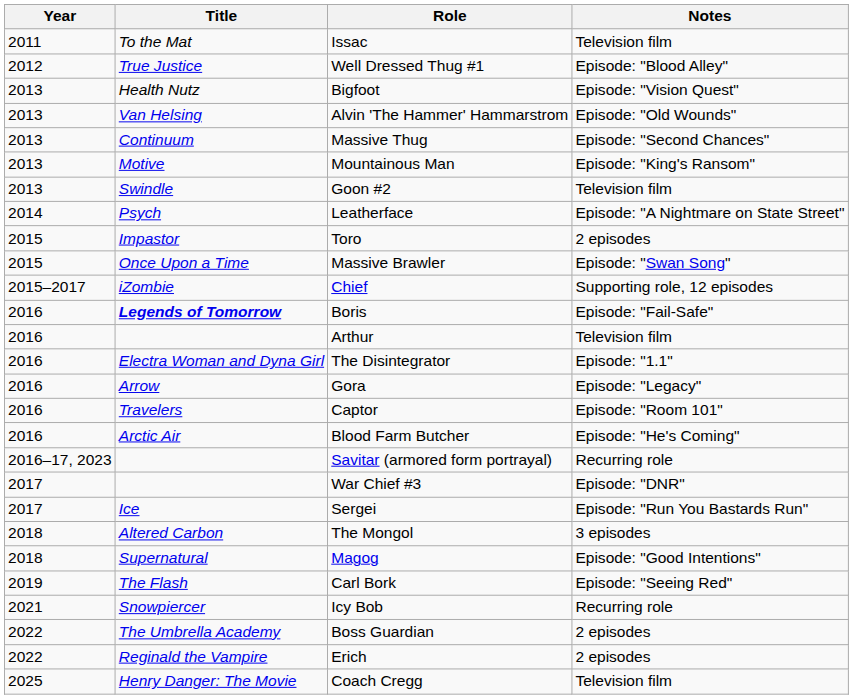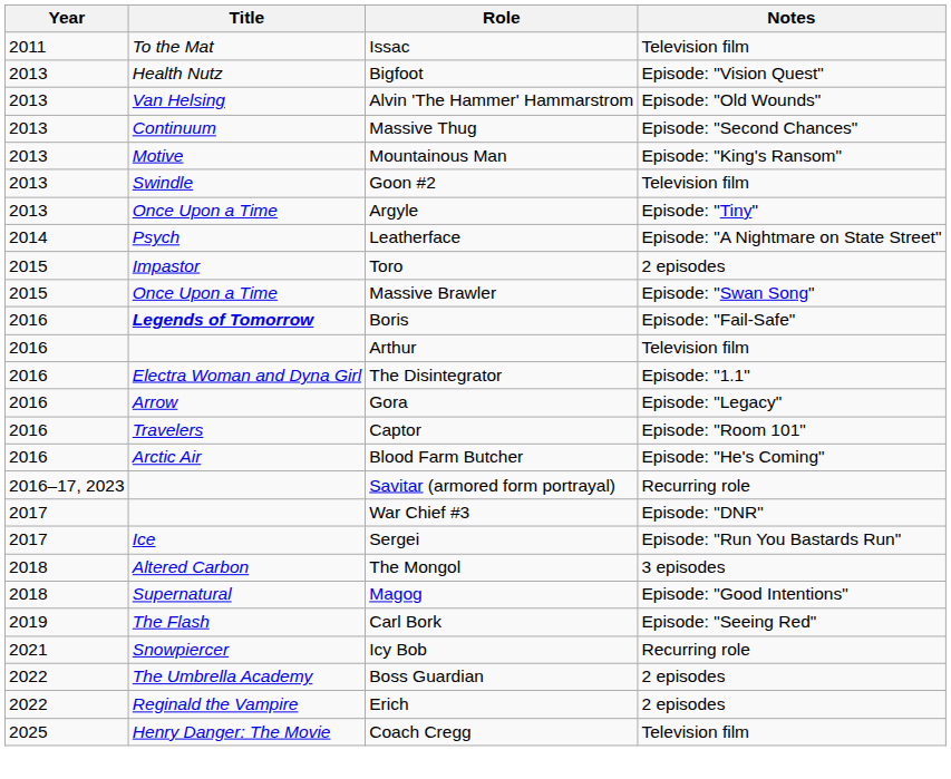 <table class="wikitable sortable">
 <tr>
 <th>Year</th>
 <th>Title</th>
 <th>Role</th>
 <th class="unsortable">Notes</th>
 </tr>
 <tr>
 <td>2011</td>
 <td><em>To the Mat</em></td>
 <td>Issac</td>
 <td>Television film</td>
-</tr>
-<tr>
-<td>2012</td>
-<td><em><a href='#'>True Justice</a></em></td>
-<td>Well Dressed Thug #1</td>
-<td>Episode: "Blood Alley"</td>
 </tr>
 <tr>
 <td>2013</td>
 <td><em>Health Nutz</em></td>
 <td>Bigfoot</td>
 <td>Episode: "Vision Quest"</td>
 </tr>
 <tr>
 <td>2013</td>
 <td><em><a href='#'>Van Helsing</a></em></td>
 <td>Alvin 'The Hammer' Hammarstrom</td>
 <td>Episode: "Old Wounds"</td>
 </tr>
 <tr>
 <td>2013</td>
 <td><em><a href='#'>Continuum</a></em></td>
 <td>Massive Thug</td>
 <td>Episode: "Second Chances"</td>
 </tr>
 <tr>
 <td>2013</td>
 <td><em><a href='#'>Motive</a></em></td>
 <td>Mountainous Man</td>
 <td>Episode: "King's Ransom"</td>
 </tr>
 <tr>
 <td>2013</td>
 <td><em><a href='#'>Swindle</a></em></td>
 <td>Goon #2</td>
 <td>Television film</td>
 </tr>
 <tr>
+<td>2013</td>
+<td><em><a href='#'>Once Upon a Time</a></em></td>
+<td>Argyle</td>
+<td>Episode: "<a href='#'>Tiny</a>"</td>
+</tr>
+<tr>
 <td>2014</td>
 <td><em><a href='#'>Psych</a></em></td>
 <td>Leatherface</td>
 <td>Episode: "A Nightmare on State Street"</td>
 </tr>
 <tr>
 <td>2015</td>
 <td><em><a href='#'>Impastor</a></em></td>
 <td>Toro</td>
 <td>2 episodes</td>
 </tr>
 <tr>
 <td>2015</td>
 <td><em><a href='#'>Once Upon a Time</a></em></td>
 <td>Massive Brawler</td>
 <td>Episode: "<a href='#'>Swan Song</a>"</td>
-</tr>
-<tr>
-<td>2015–2017</td>
-<td><em><a href='#'>iZombie</a></em></td>
-<td><a href='#'>Chief</a></td>
-<td>Supporting role, 12 episodes</td>
 </tr>
 <tr>
 <td>2016</td>
 <td><strong><em><a href='#'>Legends of Tomorrow</a></em></strong></td>
 <td>Boris</td>
 <td>Episode: "Fail-Safe"</td>
 </tr>
 <tr>
 <td>2016</td>
 <td><em></em></td>
 <td>Arthur</td>
 <td>Television film</td>
 </tr>
 <tr>
 <td>2016</td>
 <td><em><a href='#'>Electra Woman and Dyna Girl</a></em></td>
 <td>The Disintegrator</td>
 <td>Episode: "1.1"</td>
 </tr>
 <tr>
 <td>2016</td>
 <td><em><a href='#'>Arrow</a></em></td>
 <td>Gora</td>
 <td>Episode: "Legacy"</td>
 </tr>
 <tr>
 <td>2016</td>
 <td><em><a href='#'>Travelers</a></em></td>
 <td>Captor</td>
 <td>Episode: "Room 101"</td>
 </tr>
 <tr>
 <td>2016</td>
 <td><em><a href='#'>Arctic Air</a></em></td>
 <td>Blood Farm Butcher</td>
 <td>Episode: "He's Coming"</td>
 </tr>
 <tr>
 <td>2016–17, 2023</td>
 <td><em></em></td>
 <td><a href='#'>Savitar</a> (armored form portrayal)</td>
 <td>Recurring role</td>
 </tr>
 <tr>
 <td>2017</td>
 <td><em></em></td>
 <td>War Chief #3</td>
 <td>Episode: "DNR"</td>
 </tr>
 <tr>
 <td>2017</td>
 <td><em><a href='#'>Ice</a></em></td>
 <td>Sergei</td>
 <td>Episode: "Run You Bastards Run"</td>
 </tr>
 <tr>
 <td>2018</td>
 <td><em><a href='#'>Altered Carbon</a></em></td>
 <td>The Mongol</td>
 <td>3 episodes</td>
 </tr>
 <tr>
 <td>2018</td>
 <td><em><a href='#'>Supernatural</a></em></td>
 <td><a href='#'>Magog</a></td>
 <td>Episode: "Good Intentions"</td>
 </tr>
 <tr>
 <td>2019</td>
 <td><em><a href='#'>The Flash</a></em></td>
 <td>Carl Bork</td>
 <td>Episode: "Seeing Red"</td>
 </tr>
 <tr>
 <td>2021</td>
 <td><em><a href='#'>Snowpiercer</a></em></td>
 <td>Icy Bob</td>
 <td>Recurring role</td>
 </tr>
 <tr>
 <td>2022</td>
 <td><em><a href='#'>The Umbrella Academy</a></em></td>
 <td>Boss Guardian</td>
 <td>2 episodes</td>
 </tr>
 <tr>
 <td>2022</td>
 <td><em><a href='#'>Reginald the Vampire</a></em></td>
 <td>Erich</td>
 <td>2 episodes</td>
 </tr>
 <tr>
 <td>2025</td>
 <td><em><a href='#'>Henry Danger: The Movie</a></em></td>
 <td>Coach Cregg</td>
 <td>Television film</td>
 </tr>
 </table>
